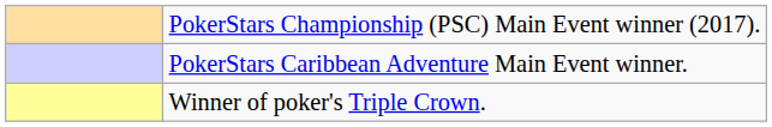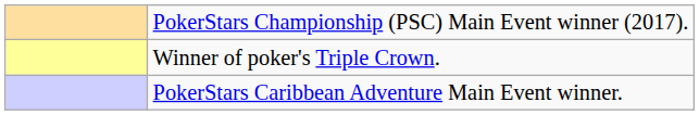 <table class="wikitable">
 <tr>
 <td style="background-color:#FFDF9F; width:6em;"></td>
 <td><a href='#'>PokerStars Championship</a> (PSC) Main Event winner (2017).</td>
 </tr>
 <tr>
+<td style="background-color:#FFFF99; width:6em;"></td>
+<td>Winner of poker's <a href='#'>Triple Crown</a>.</td>
+</tr>
+<tr>
 <td style="background-color:#CFCFFF; width:6em;"></td>
 <td><a href='#'>PokerStars Caribbean Adventure</a> Main Event winner.</td>
 </tr>
-<tr>
-<td style="background-color:#FFFF99; width:6em;"></td>
-<td>Winner of poker's <a href='#'>Triple Crown</a>.</td>
-</tr>
 </table>
